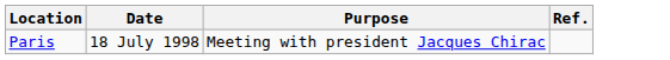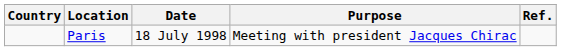 <table class="wikitable">
 <tr>
+<th>Country</th>
 <th>Location</th>
 <th>Date</th>
 <th>Purpose</th>
 <th>Ref.</th>
 </tr>
 <tr>
+<td></td>
 <td><a href='#'>Paris</a></td>
 <td>18 July 1998</td>
 <td>Meeting with president <a href='#'>Jacques Chirac</a></td>
 <td></td>
 </tr>
 </table>
